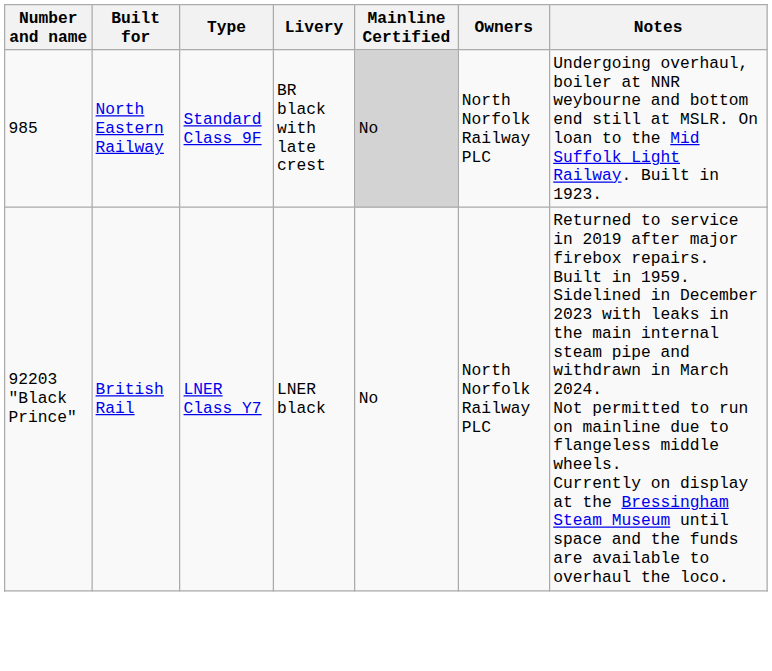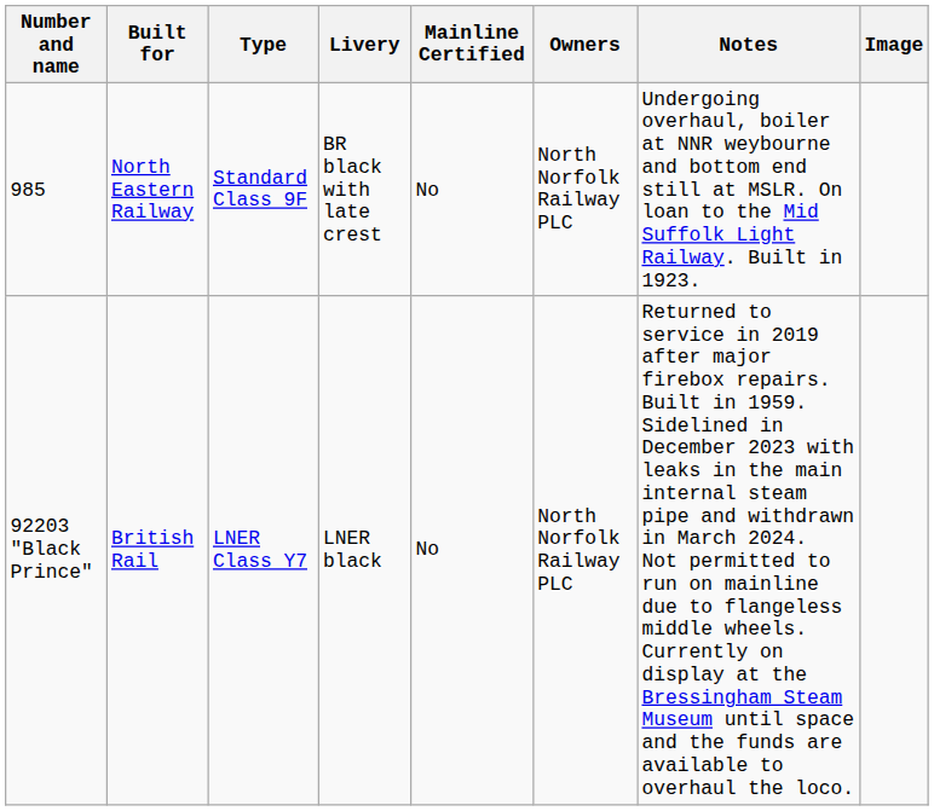 <table class="wikitable">
 <tr>
 <th>Number and name</th>
 <th>Built for</th>
 <th>Type</th>
 <th>Livery</th>
 <th>Mainline Certified</th>
 <th>Owners</th>
 <th>Notes</th>
+<th>Image</th>
 </tr>
 <tr>
 <td>985</td>
 <td><a href='#'>North Eastern Railway</a></td>
 <td><a href='#'>Standard Class 9F</a><br></td>
 <td>BR black with late crest</td>
-<td style="background: lightgrey;">No</td>
+<td>No</td>
 <td>North Norfolk Railway PLC</td>
 <td>Undergoing overhaul, boiler at NNR weybourne and bottom end still at MSLR. On loan to the <a href='#'>Mid Suffolk Light Railway</a>. Built in 1923.</td>
+<td></td>
 </tr>
 <tr>
 <td>92203 "Black Prince"</td>
 <td><a href='#'>British Rail</a></td>
 <td><a href='#'>LNER Class Y7</a><br></td>
 <td>LNER black</td>
 <td>No</td>
 <td>North Norfolk Railway PLC</td>
 <td>Returned to service in 2019 after major firebox repairs. Built in 1959.<br>Sidelined in December 2023 with leaks in the main internal steam pipe and withdrawn in March 2024.<br>Not permitted to run on mainline due to flangeless middle wheels.<br>Currently on display at the <a href='#'>Bressingham Steam Museum</a> until space and the funds are available to overhaul the loco.</td>
+<td></td>
 </tr>
 </table>
